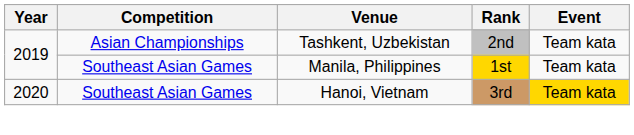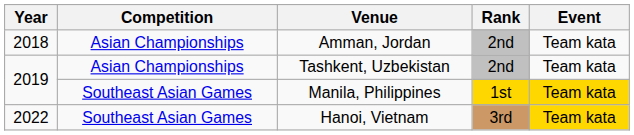 <table class="wikitable sortable" width=45% style="font-size:90%; text-align:center;">
 <tr>
 <th>Year</th>
 <th>Competition</th>
 <th>Venue</th>
 <th>Rank</th>
 <th>Event</th>
+</tr>
+<tr>
+<td>2018</td>
+<td><a href='#'>Asian Championships</a></td>
+<td>Amman, Jordan</td>
+<td bgcolor="silver">2nd</td>
+<td>Team kata</td>
 </tr>
 <tr>
 <td rowspan=2>2019</td>
 <td><a href='#'>Asian Championships</a></td>
 <td>Tashkent, Uzbekistan</td>
 <td bgcolor="silver">2nd</td>
 <td>Team kata</td>
 </tr>
 <tr>
 <td><a href='#'>Southeast Asian Games</a></td>
 <td>Manila, Philippines</td>
 <td bgcolor="gold">1st</td>
-<td>Team kata</td>
+<td style="background: gold;">Team kata</td>
 </tr>
 <tr>
-<td>2020</td>
+<td>2022</td>
 <td><a href='#'>Southeast Asian Games</a></td>
 <td>Hanoi, Vietnam</td>
 <td bgcolor="cc9966">3rd</td>
 <td style="background: gold;">Team kata</td>
 </tr>
 </table>
